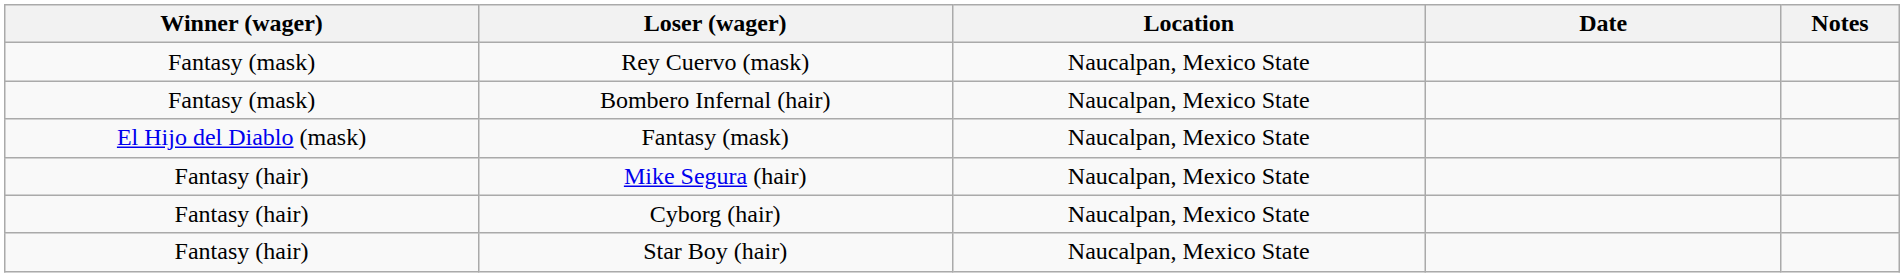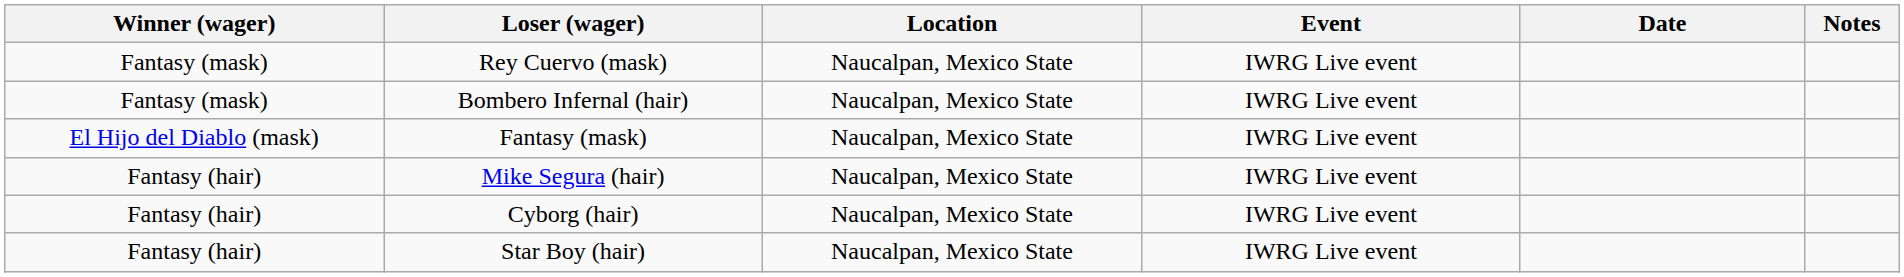 <table class="wikitable sortable" width=100%  style="text-align: center">
 <tr>
 <th width=20% scope="col">Winner (wager)</th>
 <th width=20% scope="col">Loser (wager)</th>
 <th width=20% scope="col">Location</th>
+<th width=20% scope="col">Event</th>
 <th width=15% scope="col">Date</th>
 <th class="unsortable" width=5% scope="col">Notes</th>
 </tr>
 <tr>
 <td>Fantasy (mask)</td>
 <td>Rey Cuervo (mask)</td>
 <td>Naucalpan, Mexico State</td>
+<td>IWRG Live event</td>
 <td></td>
 <td></td>
 </tr>
 <tr>
 <td>Fantasy (mask)</td>
 <td>Bombero Infernal (hair)</td>
 <td>Naucalpan, Mexico State</td>
+<td>IWRG Live event</td>
 <td></td>
 <td></td>
 </tr>
 <tr>
 <td><a href='#'>El Hijo del Diablo</a> (mask)</td>
 <td>Fantasy (mask)</td>
 <td>Naucalpan, Mexico State</td>
+<td>IWRG Live event</td>
 <td></td>
 <td></td>
 </tr>
 <tr>
 <td>Fantasy (hair)</td>
 <td><a href='#'>Mike Segura</a> (hair)</td>
 <td>Naucalpan, Mexico State</td>
+<td>IWRG Live event</td>
 <td></td>
 <td></td>
 </tr>
 <tr>
 <td>Fantasy (hair)</td>
 <td>Cyborg (hair)</td>
 <td>Naucalpan, Mexico State</td>
+<td>IWRG Live event</td>
 <td></td>
 <td></td>
 </tr>
 <tr>
 <td>Fantasy (hair)</td>
 <td>Star Boy (hair)</td>
 <td>Naucalpan, Mexico State</td>
+<td>IWRG Live event</td>
 <td></td>
 <td></td>
 </tr>
 </table>
